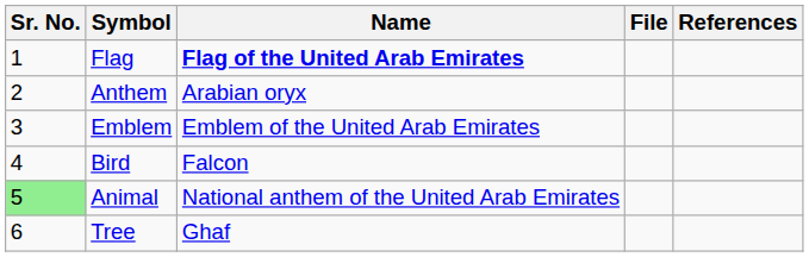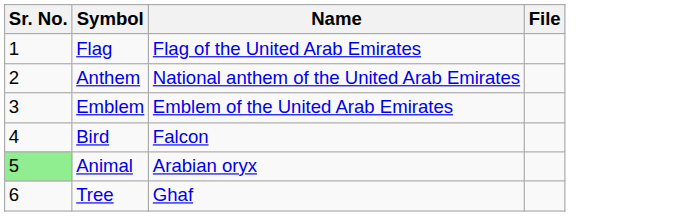 <table class="wikitable">
 <tr>
 <th>Sr. No.</th>
 <th>Symbol</th>
 <th>Name</th>
 <th>File</th>
-<th>References</th>
 </tr>
 <tr>
 <td>1</td>
 <td><a href='#'>Flag</a></td>
-<td><strong><a href='#'>Flag of the United Arab Emirates</a></strong></td>
-<td></td>
+<td><a href='#'>Flag of the United Arab Emirates</a></td>
 <td></td>
 </tr>
 <tr>
 <td>2</td>
 <td><a href='#'>Anthem</a></td>
-<td><a href='#'>Arabian oryx</a></td>
-<td></td>
+<td><a href='#'>National anthem of the United Arab Emirates</a></td>
 <td></td>
 </tr>
 <tr>
 <td>3</td>
 <td><a href='#'>Emblem</a></td>
 <td><a href='#'>Emblem of the United Arab Emirates</a></td>
 <td></td>
-<td></td>
 </tr>
 <tr>
 <td>4</td>
 <td><a href='#'>Bird</a></td>
 <td><a href='#'>Falcon</a></td>
 <td></td>
-<td></td>
 </tr>
 <tr>
 <td style="background: lightgreen;">5</td>
 <td><a href='#'>Animal</a></td>
-<td><a href='#'>National anthem of the United Arab Emirates</a></td>
-<td></td>
+<td><a href='#'>Arabian oryx</a></td>
 <td></td>
 </tr>
 <tr>
 <td>6</td>
 <td><a href='#'>Tree</a></td>
 <td><a href='#'>Ghaf</a></td>
 <td></td>
-<td></td>
 </tr>
 </table>
